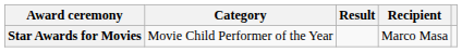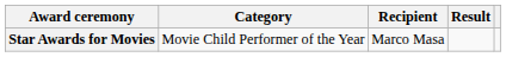 <table class="wikitable plainrowheaders sortable">
 <tr>
 <th scope="col">Award ceremony</th>
 <th scope="col">Category</th>
+<th scope="col">Recipient</th>
 <th scope="col">Result</th>
-<th scope="col">Recipient</th>
 <th scope="col" class="unsortable"></th>
 </tr>
 <tr>
 <th scope="row">Star Awards for Movies</th>
 <td>Movie Child Performer of the Year</td>
+<td>Marco Masa</td>
 <td></td>
-<td>Marco Masa</td>
 <td></td>
 </tr>
 </table>
